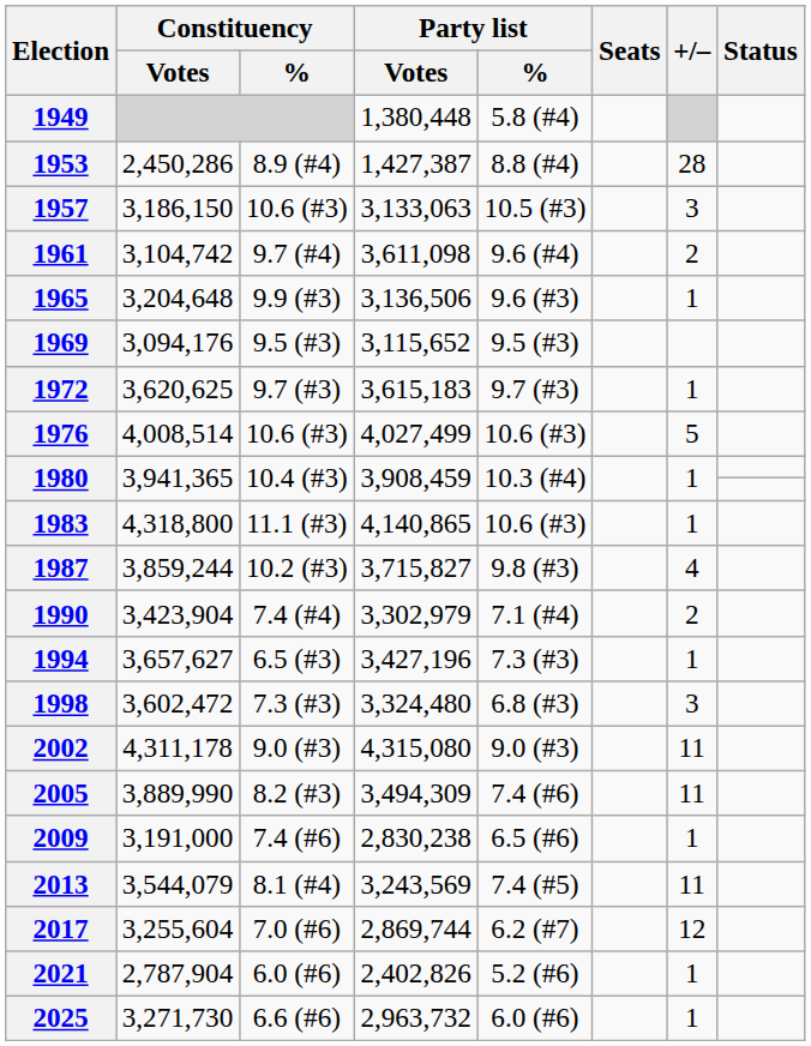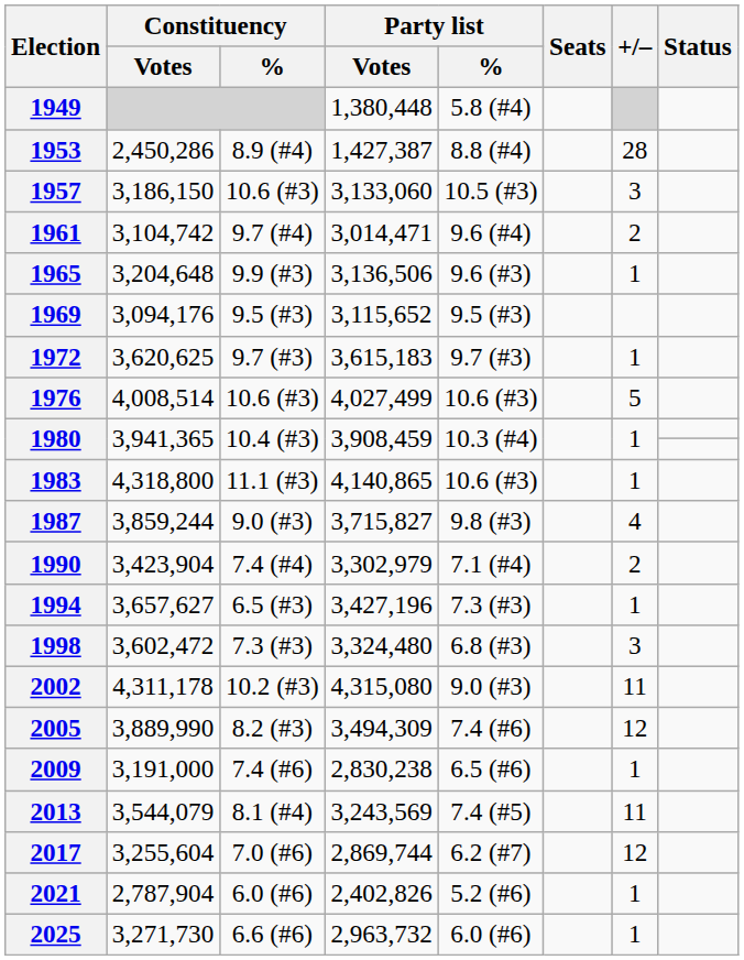 <table class="wikitable" style="font-size:97%; text-align:center;">
 <tr>
 <th rowspan=2>Election</th>
 <th colspan=2>Constituency</th>
 <th colspan=2>Party list</th>
 <th rowspan=2>Seats</th>
 <th rowspan=2>+/–</th>
 <th rowspan=2>Status</th>
 </tr>
 <tr>
 <th>Votes</th>
 <th>%</th>
 <th>Votes</th>
 <th>%</th>
 </tr>
 <tr>
 <th><a href='#'>1949</a></th>
 <td colspan="2" bgcolor="lightgrey"></td>
 <td>1,380,448</td>
 <td>5.8 (#4)</td>
 <td></td>
 <td bgcolor="lightgrey"></td>
 <td></td>
 </tr>
 <tr>
 <th><a href='#'>1953</a></th>
 <td>2,450,286</td>
 <td>8.9 (#4)</td>
 <td>1,427,387</td>
 <td>8.8 (#4)</td>
 <td></td>
 <td> 28</td>
 <td></td>
 </tr>
 <tr>
 <th><a href='#'>1957</a></th>
 <td>3,186,150</td>
 <td>10.6 (#3)</td>
-<td>3,133,063</td>
+<td>3,133,060</td>
 <td>10.5 (#3)</td>
 <td></td>
 <td> 3</td>
 <td></td>
 </tr>
 <tr>
 <th><a href='#'>1961</a></th>
 <td>3,104,742</td>
 <td>9.7 (#4)</td>
-<td>3,611,098</td>
+<td>3,014,471</td>
 <td>9.6 (#4)</td>
 <td></td>
 <td> 2</td>
 <td></td>
 </tr>
 <tr>
 <th><a href='#'>1965</a></th>
 <td>3,204,648</td>
 <td>9.9 (#3)</td>
 <td>3,136,506</td>
 <td>9.6 (#3)</td>
 <td></td>
 <td> 1</td>
 <td></td>
 </tr>
 <tr>
 <th><a href='#'>1969</a></th>
 <td>3,094,176</td>
 <td>9.5 (#3)</td>
 <td>3,115,652</td>
 <td>9.5 (#3)</td>
 <td></td>
 <td></td>
 <td></td>
 </tr>
 <tr>
 <th><a href='#'>1972</a></th>
 <td>3,620,625</td>
 <td>9.7 (#3)</td>
 <td>3,615,183</td>
 <td>9.7 (#3)</td>
 <td></td>
 <td> 1</td>
 <td></td>
 </tr>
 <tr>
 <th><a href='#'>1976</a></th>
 <td>4,008,514</td>
 <td>10.6 (#3)</td>
 <td>4,027,499</td>
 <td>10.6 (#3)</td>
 <td></td>
 <td> 5</td>
 <td></td>
 </tr>
 <tr>
 <th rowspan=2><a href='#'>1980</a></th>
 <td rowspan=2>3,941,365</td>
 <td rowspan=2>10.4 (#3)</td>
 <td rowspan=2>3,908,459</td>
 <td rowspan=2>10.3 (#4)</td>
 <td rowspan=2></td>
 <td rowspan=2> 1</td>
 <td></td>
 </tr>
 <tr>
 <td></td>
 </tr>
 <tr>
 <th><a href='#'>1983</a></th>
 <td>4,318,800</td>
 <td>11.1 (#3)</td>
 <td>4,140,865</td>
 <td>10.6 (#3)</td>
 <td></td>
 <td> 1</td>
 <td></td>
 </tr>
 <tr>
 <th><a href='#'>1987</a></th>
 <td>3,859,244</td>
-<td>10.2 (#3)</td>
+<td>9.0 (#3)</td>
 <td>3,715,827</td>
 <td>9.8 (#3)</td>
 <td></td>
 <td> 4</td>
 <td></td>
 </tr>
 <tr>
 <th><a href='#'>1990</a></th>
 <td>3,423,904</td>
 <td>7.4 (#4)</td>
 <td>3,302,979</td>
 <td>7.1 (#4)</td>
 <td></td>
 <td> 2</td>
 <td></td>
 </tr>
 <tr>
 <th><a href='#'>1994</a></th>
 <td>3,657,627</td>
 <td>6.5 (#3)</td>
 <td>3,427,196</td>
 <td>7.3 (#3)</td>
 <td></td>
 <td> 1</td>
 <td></td>
 </tr>
 <tr>
 <th><a href='#'>1998</a></th>
 <td>3,602,472</td>
 <td>7.3 (#3)</td>
 <td>3,324,480</td>
 <td>6.8 (#3)</td>
 <td></td>
 <td> 3</td>
 <td></td>
 </tr>
 <tr>
 <th><a href='#'>2002</a></th>
 <td>4,311,178</td>
-<td>9.0 (#3)</td>
+<td>10.2 (#3)</td>
 <td>4,315,080</td>
 <td>9.0 (#3)</td>
 <td></td>
 <td> 11</td>
 <td></td>
 </tr>
 <tr>
 <th><a href='#'>2005</a></th>
 <td>3,889,990</td>
 <td>8.2 (#3)</td>
 <td>3,494,309</td>
 <td>7.4 (#6)</td>
 <td></td>
-<td> 11</td>
+<td> 12</td>
 <td></td>
 </tr>
 <tr>
 <th><a href='#'>2009</a></th>
 <td>3,191,000</td>
 <td>7.4 (#6)</td>
 <td>2,830,238</td>
 <td>6.5 (#6)</td>
 <td></td>
 <td> 1</td>
 <td></td>
 </tr>
 <tr>
 <th><a href='#'>2013</a></th>
 <td>3,544,079</td>
 <td>8.1 (#4)</td>
 <td>3,243,569</td>
 <td>7.4 (#5)</td>
 <td></td>
 <td> 11</td>
 <td></td>
 </tr>
 <tr>
 <th><a href='#'>2017</a></th>
 <td>3,255,604</td>
 <td>7.0 (#6)</td>
 <td>2,869,744</td>
 <td>6.2 (#7)</td>
 <td></td>
 <td> 12</td>
 <td></td>
 </tr>
 <tr>
 <th><a href='#'>2021</a></th>
 <td>2,787,904</td>
 <td>6.0 (#6)</td>
 <td>2,402,826</td>
 <td>5.2 (#6)</td>
 <td></td>
 <td> 1</td>
 <td></td>
 </tr>
 <tr>
 <th><a href='#'>2025</a></th>
 <td>3,271,730</td>
 <td>6.6 (#6)</td>
 <td>2,963,732</td>
 <td>6.0 (#6)</td>
 <td></td>
 <td> 1</td>
 <td></td>
 </tr>
 </table>
